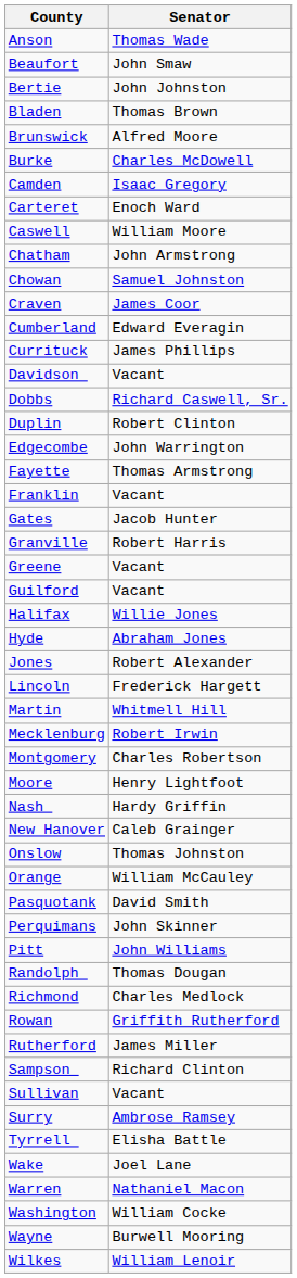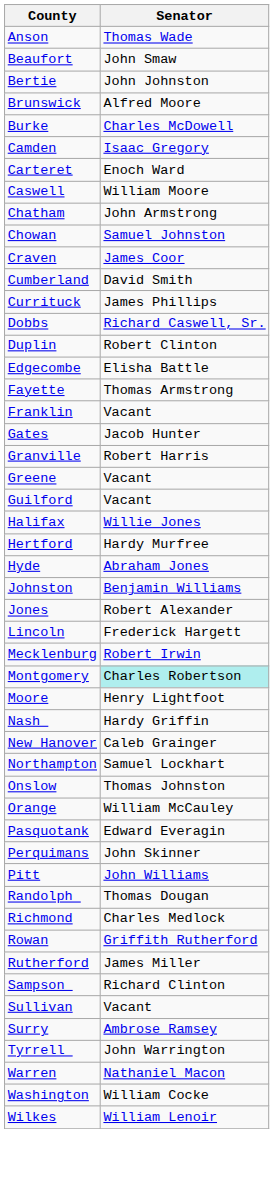 <table class="wikitable sortable">
 <tr>
 <th>County</th>
 <th>Senator</th>
 </tr>
 <tr>
 <td><a href='#'>Anson</a></td>
 <td data-sort-value="Wade, Thomas"><a href='#'>Thomas Wade</a></td>
 </tr>
 <tr>
 <td><a href='#'>Beaufort</a></td>
 <td data-sort-value="Smaw, John">John Smaw</td>
 </tr>
 <tr>
 <td><a href='#'>Bertie</a></td>
 <td data-sort-value="Johnston, John">John Johnston</td>
-</tr>
-<tr>
-<td><a href='#'>Bladen</a></td>
-<td data-sort-value="Brown, Thomas">Thomas Brown</td>
 </tr>
 <tr>
 <td><a href='#'>Brunswick</a></td>
 <td data-sort-value="Moore, Alfred">Alfred Moore</td>
 </tr>
 <tr>
 <td><a href='#'>Burke</a></td>
 <td data-sort-value="McDowell, Charles"><a href='#'>Charles McDowell</a></td>
 </tr>
 <tr>
 <td><a href='#'>Camden</a></td>
 <td data-sort-value="Gregory, Isaac"><a href='#'>Isaac Gregory</a></td>
 </tr>
 <tr>
 <td><a href='#'>Carteret</a></td>
 <td data-sort-value="Ward, Enoch">Enoch Ward</td>
 </tr>
 <tr>
 <td><a href='#'>Caswell</a></td>
 <td data-sort-value="Moore, William">William Moore</td>
 </tr>
 <tr>
 <td><a href='#'>Chatham</a></td>
 <td data-sort-value="Armstrong, John">John Armstrong</td>
 </tr>
 <tr>
 <td><a href='#'>Chowan</a></td>
 <td data-sort-value="Johnston, Samuel"><a href='#'>Samuel Johnston</a></td>
 </tr>
 <tr>
 <td><a href='#'>Craven</a></td>
 <td data-sort-value="Coor, James"><a href='#'>James Coor</a></td>
 </tr>
 <tr>
 <td><a href='#'>Cumberland</a></td>
-<td data-sort-value="Everagin, Edward">Edward Everagin</td>
+<td data-sort-value="Smith, David">David Smith</td>
 </tr>
 <tr>
 <td><a href='#'>Currituck</a></td>
 <td data-sort-value="Phillips, James">James Phillips</td>
-</tr>
-<tr>
-<td><a href='#'>Davidson </a></td>
-<td data-sort-value="z Vacant">Vacant</td>
 </tr>
 <tr>
 <td><a href='#'>Dobbs</a></td>
 <td data-sort-value="Caswell, Richard, Sr."><a href='#'>Richard Caswell, Sr.</a></td>
 </tr>
 <tr>
 <td><a href='#'>Duplin</a></td>
 <td data-sort-value="Clinton, Robert">Robert Clinton</td>
 </tr>
 <tr>
 <td><a href='#'>Edgecombe</a></td>
-<td data-sort-value="Warrington, John">John Warrington</td>
+<td data-sort-value="Battle, Elisha">Elisha Battle</td>
 </tr>
 <tr>
 <td><a href='#'>Fayette</a></td>
 <td data-sort-value="Armstrong, Thomas">Thomas Armstrong</td>
 </tr>
 <tr>
 <td><a href='#'>Franklin</a></td>
 <td data-sort-value="z Vacant">Vacant</td>
 </tr>
 <tr>
 <td><a href='#'>Gates</a></td>
 <td data-sort-value="Hunter, Jacob">Jacob Hunter</td>
 </tr>
 <tr>
 <td><a href='#'>Granville</a></td>
 <td data-sort-value="Harris, Robert">Robert Harris</td>
 </tr>
 <tr>
 <td><a href='#'>Greene</a></td>
 <td data-sort-value="z Vacant">Vacant</td>
 </tr>
 <tr>
 <td><a href='#'>Guilford</a></td>
 <td data-sort-value="z Vacant">Vacant</td>
 </tr>
 <tr>
 <td><a href='#'>Halifax</a></td>
 <td data-sort-value="Jones, Willie"><a href='#'>Willie Jones</a></td>
 </tr>
 <tr>
+<td><a href='#'>Hertford</a></td>
+<td data-sort-value="Murfree, Hardy">Hardy Murfree</td>
+</tr>
+<tr>
 <td><a href='#'>Hyde</a></td>
 <td data-sort-value="Jones, Abraham"><a href='#'>Abraham Jones</a></td>
+</tr>
+<tr>
+<td><a href='#'>Johnston</a></td>
+<td data-sort-value="Williams, Benjamin"><a href='#'>Benjamin Williams</a></td>
 </tr>
 <tr>
 <td><a href='#'>Jones</a></td>
 <td data-sort-value="Alexander, Robert">Robert Alexander</td>
 </tr>
 <tr>
 <td><a href='#'>Lincoln</a></td>
 <td data-sort-value="Hargett, Frederick">Frederick Hargett</td>
 </tr>
 <tr>
-<td><a href='#'>Martin</a></td>
-<td data-sort-value="Hill, Whitmell"><a href='#'>Whitmell Hill</a></td>
-</tr>
-<tr>
 <td><a href='#'>Mecklenburg</a></td>
 <td data-sort-value="Irwin, Robert"><a href='#'>Robert Irwin</a></td>
 </tr>
 <tr>
 <td><a href='#'>Montgomery</a></td>
-<td data-sort-value="Robertson, Charles">Charles Robertson</td>
+<td data-sort-value="Robertson, Charles" style="background: paleturquoise;">Charles Robertson</td>
 </tr>
 <tr>
 <td><a href='#'>Moore</a></td>
 <td data-sort-value="Lightfoot, Henry">Henry Lightfoot</td>
 </tr>
 <tr>
 <td><a href='#'>Nash </a></td>
 <td data-sort-value="Griffin, Hardy">Hardy Griffin</td>
 </tr>
 <tr>
 <td><a href='#'>New Hanover</a></td>
 <td data-sort-value="Grainger, Caleb">Caleb Grainger</td>
 </tr>
 <tr>
+<td><a href='#'>Northampton</a></td>
+<td data-sort-value="Lockhart, Samuel">Samuel Lockhart</td>
+</tr>
+<tr>
 <td><a href='#'>Onslow</a></td>
 <td data-sort-value="Johnston, Thomas">Thomas Johnston</td>
 </tr>
 <tr>
 <td><a href='#'>Orange</a></td>
 <td data-sort-value="McCauley, William">William McCauley</td>
 </tr>
 <tr>
 <td><a href='#'>Pasquotank</a></td>
-<td data-sort-value="Smith, David">David Smith</td>
+<td data-sort-value="Everagin, Edward">Edward Everagin</td>
 </tr>
 <tr>
 <td><a href='#'>Perquimans</a></td>
 <td data-sort-value="Skinner, John">John Skinner</td>
 </tr>
 <tr>
 <td><a href='#'>Pitt</a></td>
 <td data-sort-value="Williams, John"><a href='#'>John Williams</a></td>
 </tr>
 <tr>
 <td><a href='#'>Randolph </a></td>
 <td data-sort-value="Dougan, Thomas">Thomas Dougan</td>
 </tr>
 <tr>
 <td><a href='#'>Richmond</a></td>
 <td data-sort-value="Medlock, Charles">Charles Medlock</td>
 </tr>
 <tr>
 <td><a href='#'>Rowan</a></td>
 <td data-sort-value="Rutherford, Griffith"><a href='#'>Griffith Rutherford</a></td>
 </tr>
 <tr>
 <td><a href='#'>Rutherford</a></td>
 <td data-sort-value="Miller, James">James Miller</td>
 </tr>
 <tr>
 <td><a href='#'>Sampson </a></td>
 <td data-sort-value="Clinton, Richard">Richard Clinton</td>
 </tr>
 <tr>
 <td><a href='#'>Sullivan</a></td>
 <td data-sort-value="z Vacant">Vacant</td>
 </tr>
 <tr>
 <td><a href='#'>Surry</a></td>
 <td data-sort-value="Ramsey, Ambrose"><a href='#'>Ambrose Ramsey</a></td>
 </tr>
 <tr>
 <td><a href='#'>Tyrrell </a></td>
-<td data-sort-value="Battle, Elisha">Elisha Battle</td>
-</tr>
-<tr>
-<td><a href='#'>Wake</a></td>
-<td data-sort-value="Lane, Joel">Joel Lane</td>
+<td data-sort-value="Warrington, John">John Warrington</td>
 </tr>
 <tr>
 <td><a href='#'>Warren</a></td>
 <td data-sort-value="Macon, Nathaniel"><a href='#'>Nathaniel Macon</a></td>
 </tr>
 <tr>
 <td><a href='#'>Washington</a></td>
 <td data-sort-value="Cocke, William">William Cocke</td>
 </tr>
 <tr>
-<td><a href='#'>Wayne</a></td>
-<td data-sort-value="Mooring, Burwell">Burwell Mooring</td>
-</tr>
-<tr>
 <td><a href='#'>Wilkes</a></td>
 <td data-sort-value="Lenoir, William"><a href='#'>William Lenoir</a></td>
 </tr>
 </table>
